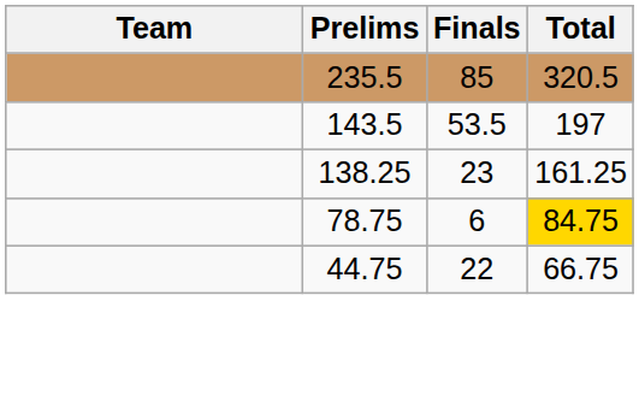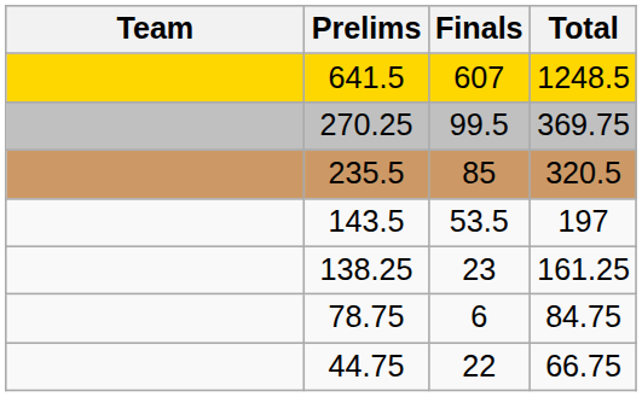 <table class="wikitable" style="text-align:center">
 <tr>
 <th width=150px>Team</th>
 <th width=20px>Prelims</th>
 <th>Finals</th>
 <th>Total</th>
+</tr>
+<tr bgcolor=gold>
+<td align=left></td>
+<td>641.5</td>
+<td>607</td>
+<td>1248.5</td>
+</tr>
+<tr bgcolor=silver>
+<td align=left></td>
+<td>270.25</td>
+<td>99.5</td>
+<td>369.75</td>
 </tr>
 <tr bgcolor=CC9966>
 <td align=left></td>
 <td>235.5</td>
 <td>85</td>
 <td>320.5</td>
 </tr>
 <tr>
 <td align=left></td>
 <td>143.5</td>
 <td>53.5</td>
 <td>197</td>
 </tr>
 <tr>
 <td align=left></td>
 <td>138.25</td>
 <td>23</td>
 <td>161.25</td>
 </tr>
 <tr>
 <td align=left></td>
 <td>78.75</td>
 <td>6</td>
-<td style="background: gold;">84.75</td>
+<td>84.75</td>
 </tr>
 <tr>
 <td align=left></td>
 <td>44.75</td>
 <td>22</td>
 <td>66.75</td>
 </tr>
 </table>
